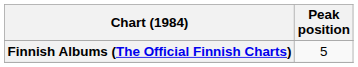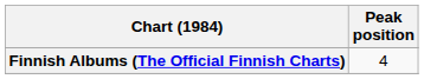 <table class="wikitable sortable plainrowheaders" style="text-align:center">
 <tr>
 <th scope="col">Chart (1984)</th>
 <th scope="col">Peak<br>position</th>
 </tr>
 <tr>
 </tr>
 <tr>
 </tr>
 <tr>
 <th scope="row">Finnish Albums (<a href='#'>The Official Finnish Charts</a>)</th>
-<td align="center">5</td>
+<td align="center">4</td>
 </tr>
 <tr>
 </tr>
 <tr>
 </tr>
 <tr>
 </tr>
 <tr>
 </tr>
 <tr>
 </tr>
 </table>
